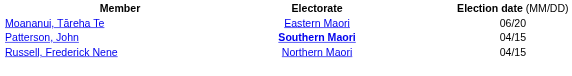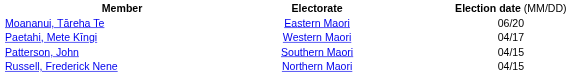 <table class="sortable" width=75%>
 <tr ---->
 <td align=center><strong>Member</strong></td>
 <td align=center><strong>Electorate</strong></td>
 <td align=center><strong>Election date</strong> (MM/DD)</td>
 </tr>
 <tr bgcolor=>
 <td><a href='#'>Moananui, Tāreha Te</a></td>
 <td align=center><a href='#'>Eastern Maori</a></td>
 <td align=center>06/20</td>
 </tr>
 <tr bgcolor=>
+<td><a href='#'>Paetahi, Mete Kīngi</a></td>
+<td align=center><a href='#'>Western Maori</a></td>
+<td align=center>04/17</td>
+</tr>
+<tr bgcolor=>
 <td><a href='#'>Patterson, John</a></td>
-<td align=center><strong><a href='#'>Southern Maori</a></strong></td>
+<td align=center><a href='#'>Southern Maori</a></td>
 <td align=center>04/15</td>
 </tr>
 <tr bgcolor=>
 <td><a href='#'>Russell, Frederick Nene</a></td>
 <td align=center><a href='#'>Northern Maori</a></td>
 <td align=center>04/15</td>
 </tr>
 </table>
